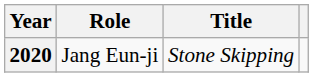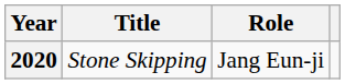 <table class="wikitable sortable plainrowheaders">
 <tr>
 <th scope="col">Year</th>
+<th scope="col">Title</th>
 <th scope="col">Role</th>
-<th scope="col">Title</th>
 <th scope="col" class="unsortable"></th>
 </tr>
 <tr>
 <th scope="row">2020</th>
+<td><em>Stone Skipping</em></td>
 <td>Jang Eun-ji</td>
-<td><em>Stone Skipping</em></td>
 <td></td>
 </tr>
 </table>
